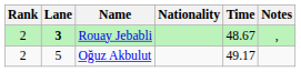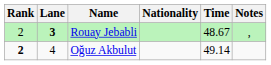 <table class="wikitable sortable" style="text-align:center">
 <tr>
 <th>Rank</th>
 <th>Lane</th>
 <th>Name</th>
 <th>Nationality</th>
 <th>Time</th>
 <th>Notes</th>
 </tr>
 <tr bgcolor=bbf3bb>
 <td>2</td>
 <td><strong>3</strong></td>
 <td align="left"><a href='#'>Rouay Jebabli</a></td>
 <td align="left"></td>
 <td>48.67</td>
 <td>, </td>
 </tr>
 <tr>
-<td>2</td>
-<td>5</td>
+<td><strong>2</strong></td>
+<td>4</td>
 <td align="left"><a href='#'>Oğuz Akbulut</a></td>
 <td align="left"></td>
-<td>49.17</td>
+<td>49.14</td>
 <td></td>
 </tr>
 </table>
